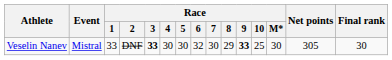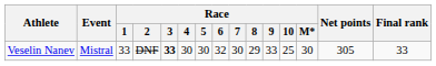 <table class="wikitable" style="font-size:90%">
 <tr>
 <th rowspan=2>Athlete</th>
 <th rowspan=2>Event</th>
 <th colspan=11>Race</th>
 <th rowspan=2>Net points</th>
 <th rowspan=2>Final rank</th>
 </tr>
 <tr style="font-size:95%">
 <th>1</th>
 <th>2</th>
 <th>3</th>
 <th>4</th>
 <th>5</th>
 <th>6</th>
 <th>7</th>
 <th>8</th>
 <th>9</th>
 <th>10</th>
 <th>M*</th>
 </tr>
 <tr align=center>
 <td align=left><a href='#'>Veselin Nanev</a></td>
 <td align=left><a href='#'>Mistral</a></td>
 <td>33</td>
 <td><s>DNF</s></td>
 <td><strong>33</strong></td>
 <td>30</td>
 <td>30</td>
 <td>32</td>
 <td>30</td>
 <td>29</td>
-<td><strong>33</strong></td>
+<td>33</td>
 <td>25</td>
 <td>30</td>
 <td>305</td>
-<td>30</td>
+<td>33</td>
 </tr>
 </table>
